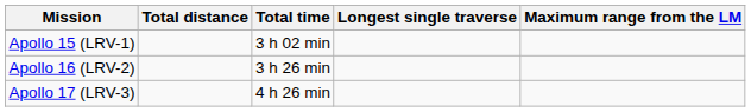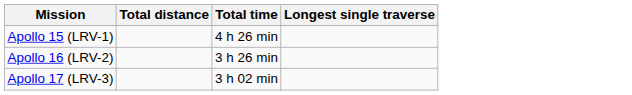 <table class="wikitable" style="text-align: center;">
 <tr>
 <th>Mission</th>
 <th>Total distance</th>
 <th>Total time</th>
 <th>Longest single traverse</th>
-<th>Maximum range from the <a href='#'>LM</a></th>
 </tr>
 <tr>
 <td><a href='#'>Apollo 15</a> (LRV-1)</td>
 <td></td>
-<td>3 h 02 min</td>
-<td></td>
+<td>4 h 26 min</td>
 <td></td>
 </tr>
 <tr>
 <td><a href='#'>Apollo 16</a> (LRV-2)</td>
 <td></td>
 <td>3 h 26 min</td>
 <td></td>
-<td></td>
 </tr>
 <tr>
 <td><a href='#'>Apollo 17</a> (LRV-3)</td>
 <td></td>
-<td>4 h 26 min</td>
-<td></td>
+<td>3 h 02 min</td>
 <td></td>
 </tr>
 </table>
